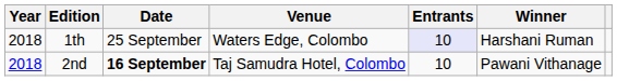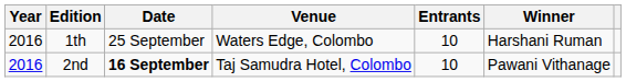 <table class="wikitable" style="font-size:95%;">
 <tr>
 <th>Year</th>
 <th>Edition</th>
 <th>Date</th>
 <th>Venue</th>
 <th>Entrants</th>
 <th>Winner</th>
 <th></th>
 </tr>
 <tr>
-<td>2018</td>
+<td>2016</td>
 <td style="text-align:center">1th</td>
 <td>25 September</td>
 <td>Waters Edge, Colombo</td>
-<td style="background: lavender; text-align:center">10</td>
+<td style="text-align:center">10</td>
 <td>Harshani Ruman</td>
 <td style="text-align:center"></td>
 </tr>
 <tr>
-<td><a href='#'>2018</a></td>
+<td><a href='#'>2016</a></td>
 <td style="text-align:center">2nd</td>
 <td><strong>16 September</strong></td>
 <td>Taj Samudra Hotel, <a href='#'>Colombo</a></td>
 <td style="text-align:center">10</td>
 <td>Pawani Vithanage</td>
 <td style="text-align:center"></td>
 </tr>
 </table>
